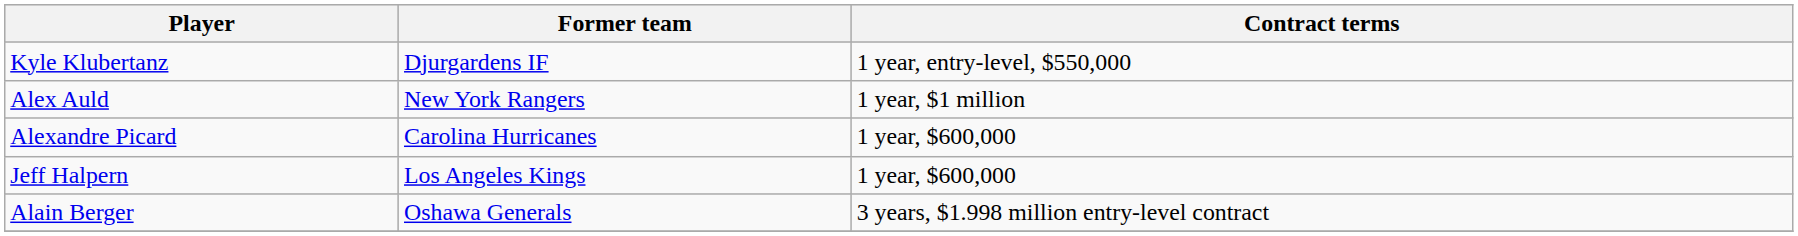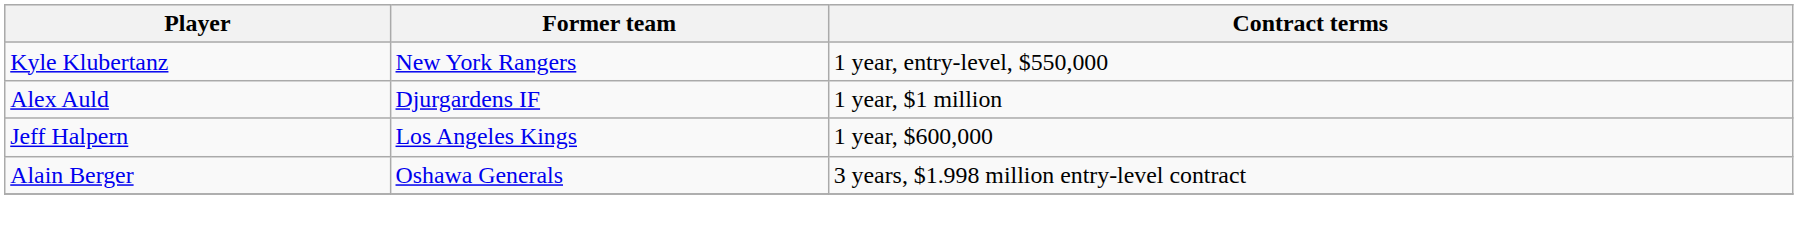 <table class="wikitable" style="width:95%;">
 <tr style="text-align:center; background:#ddd;">
 <th>Player</th>
 <th>Former team</th>
 <th>Contract terms</th>
 </tr>
 <tr>
 <td><a href='#'>Kyle Klubertanz</a></td>
-<td><a href='#'>Djurgardens IF</a></td>
+<td><a href='#'>New York Rangers</a></td>
 <td>1 year, entry-level, $550,000</td>
 </tr>
 <tr>
 <td><a href='#'>Alex Auld</a></td>
-<td><a href='#'>New York Rangers</a></td>
+<td><a href='#'>Djurgardens IF</a></td>
 <td>1 year, $1 million</td>
-</tr>
-<tr>
-<td><a href='#'>Alexandre Picard</a></td>
-<td><a href='#'>Carolina Hurricanes</a></td>
-<td>1 year, $600,000</td>
 </tr>
 <tr>
 <td><a href='#'>Jeff Halpern</a></td>
 <td><a href='#'>Los Angeles Kings</a></td>
 <td>1 year, $600,000</td>
 </tr>
 <tr>
 <td><a href='#'>Alain Berger</a></td>
 <td><a href='#'>Oshawa Generals</a></td>
 <td>3 years, $1.998 million entry-level contract</td>
 </tr>
 <tr>
 </tr>
 </table>
